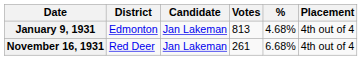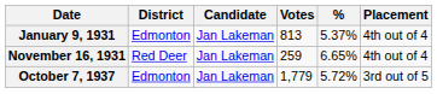 <table class="wikitable">
 <tr>
 <th>Date</th>
 <th>District</th>
 <th>Candidate</th>
 <th>Votes</th>
 <th>%</th>
 <th>Placement</th>
 </tr>
 <tr>
 <th>January 9, 1931</th>
 <td><a href='#'>Edmonton</a></td>
 <td><a href='#'>Jan Lakeman</a></td>
 <td>813</td>
-<td>4.68%</td>
+<td>5.37%</td>
 <td>4th out of 4</td>
 </tr>
 <tr>
 <th>November 16, 1931</th>
 <td><a href='#'>Red Deer</a></td>
 <td><a href='#'>Jan Lakeman</a></td>
-<td>261</td>
-<td>6.68%</td>
+<td>259</td>
+<td>6.65%</td>
 <td>4th out of 4</td>
 </tr>
+<tr>
+<th>October 7, 1937</th>
+<td><a href='#'>Edmonton</a></td>
+<td><a href='#'>Jan Lakeman</a></td>
+<td>1,779</td>
+<td>5.72%</td>
+<td>3rd out of 5</td>
+</tr>
 </table>
